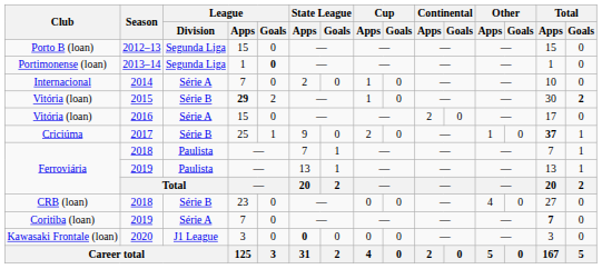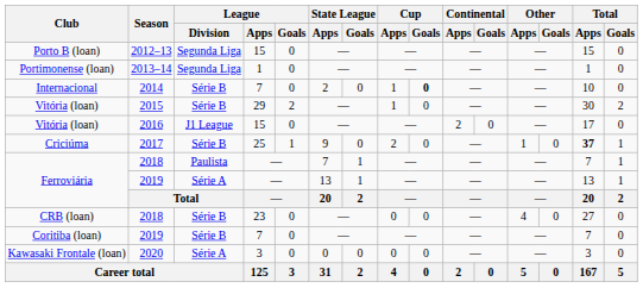 <table class="wikitable" style="text-align:center;">
 <tr>
 <th rowspan="2">Club</th>
 <th rowspan="2">Season</th>
 <th colspan="3">League</th>
 <th colspan="2">State League</th>
 <th colspan="2">Cup</th>
 <th colspan="2">Continental</th>
 <th colspan="2">Other</th>
 <th colspan="2">Total</th>
 </tr>
 <tr>
 <th>Division</th>
 <th>Apps</th>
 <th>Goals</th>
 <th>Apps</th>
 <th>Goals</th>
 <th>Apps</th>
 <th>Goals</th>
 <th>Apps</th>
 <th>Goals</th>
 <th>Apps</th>
 <th>Goals</th>
 <th>Apps</th>
 <th>Goals</th>
 </tr>
 <tr>
 <td><a href='#'>Porto B</a> (loan)</td>
 <td><a href='#'>2012–13</a></td>
 <td><a href='#'>Segunda Liga</a></td>
 <td>15</td>
 <td>0</td>
 <td colspan=2>—</td>
 <td colspan=2>—</td>
 <td colspan=2>—</td>
 <td colspan=2>—</td>
 <td>15</td>
 <td>0</td>
 </tr>
 <tr>
 <td><a href='#'>Portimonense</a> (loan)</td>
 <td><a href='#'>2013–14</a></td>
 <td><a href='#'>Segunda Liga</a></td>
 <td>1</td>
-<td><strong>0</strong></td>
+<td>0</td>
 <td colspan=2>—</td>
 <td colspan=2>—</td>
 <td colspan=2>—</td>
 <td colspan=2>—</td>
 <td>1</td>
 <td>0</td>
 </tr>
 <tr>
 <td><a href='#'>Internacional</a></td>
 <td><a href='#'>2014</a></td>
-<td><a href='#'>Série A</a></td>
+<td><a href='#'>Série B</a></td>
 <td>7</td>
 <td>0</td>
 <td>2</td>
 <td>0</td>
 <td>1</td>
-<td>0</td>
+<td><strong>0</strong></td>
 <td colspan=2>—</td>
 <td colspan=2>—</td>
 <td>10</td>
 <td>0</td>
 </tr>
 <tr>
 <td><a href='#'>Vitória</a> (loan)</td>
 <td><a href='#'>2015</a></td>
 <td><a href='#'>Série B</a></td>
-<td><strong>29</strong></td>
+<td>29</td>
 <td>2</td>
 <td colspan=2>—</td>
 <td>1</td>
 <td>0</td>
 <td colspan=2>—</td>
 <td colspan=2>—</td>
 <td>30</td>
-<td><strong>2</strong></td>
+<td>2</td>
 </tr>
 <tr>
 <td><a href='#'>Vitória</a> (loan)</td>
 <td><a href='#'>2016</a></td>
-<td><a href='#'>Série A</a></td>
+<td><a href='#'>J1 League</a></td>
 <td>15</td>
 <td>0</td>
 <td colspan=2>—</td>
 <td colspan=2>—</td>
 <td>2</td>
 <td>0</td>
 <td colspan=2>—</td>
 <td>17</td>
 <td>0</td>
 </tr>
 <tr>
 <td><a href='#'>Criciúma</a></td>
 <td><a href='#'>2017</a></td>
 <td><a href='#'>Série B</a></td>
 <td>25</td>
 <td>1</td>
 <td>9</td>
 <td>0</td>
 <td>2</td>
 <td>0</td>
 <td colspan=2>—</td>
 <td>1</td>
 <td>0</td>
 <td><strong>37</strong></td>
 <td>1</td>
 </tr>
 <tr>
 <td rowspan="3"><a href='#'>Ferroviária</a></td>
 <td><a href='#'>2018</a></td>
 <td><a href='#'>Paulista</a></td>
 <td colspan="2">—</td>
 <td>7</td>
 <td>1</td>
 <td colspan=2>—</td>
 <td colspan=2>—</td>
 <td colspan=2>—</td>
 <td>7</td>
 <td>1</td>
 </tr>
 <tr>
 <td><a href='#'>2019</a></td>
-<td><a href='#'>Paulista</a></td>
+<td><a href='#'>Série A</a></td>
 <td colspan="2">—</td>
 <td>13</td>
 <td>1</td>
 <td colspan=2>—</td>
 <td colspan=2>—</td>
 <td colspan=2>—</td>
 <td>13</td>
 <td>1</td>
 </tr>
 <tr>
 <th colspan="2">Total</th>
 <th colspan="2">—</th>
 <th>20</th>
 <th>2</th>
 <th colspan=2>—</th>
 <th colspan=2>—</th>
 <th colspan=2>—</th>
 <th>20</th>
 <th>2</th>
 </tr>
 <tr>
 <td><a href='#'>CRB</a> (loan)</td>
 <td><a href='#'>2018</a></td>
 <td><a href='#'>Série B</a></td>
 <td>23</td>
 <td>0</td>
 <td colspan=2>—</td>
 <td>0</td>
 <td>0</td>
 <td colspan=2>—</td>
 <td>4</td>
 <td>0</td>
 <td>27</td>
 <td>0</td>
 </tr>
 <tr>
 <td><a href='#'>Coritiba</a> (loan)</td>
 <td><a href='#'>2019</a></td>
-<td><a href='#'>Série A</a></td>
+<td><a href='#'>Série B</a></td>
 <td>7</td>
 <td>0</td>
 <td colspan=2>—</td>
 <td colspan=2>—</td>
 <td colspan=2>—</td>
 <td colspan=2>—</td>
-<td><strong>7</strong></td>
+<td>7</td>
 <td>0</td>
 </tr>
 <tr>
 <td><a href='#'>Kawasaki Frontale</a> (loan)</td>
 <td><a href='#'>2020</a></td>
-<td><a href='#'>J1 League</a></td>
+<td><a href='#'>Série A</a></td>
 <td>3</td>
 <td>0</td>
-<td><strong>0</strong></td>
+<td>0</td>
 <td>0</td>
 <td>0</td>
 <td>0</td>
 <td colspan=2>—</td>
 <td colspan=2>—</td>
 <td>3</td>
 <td>0</td>
 </tr>
 <tr>
 <th colspan="3">Career total</th>
 <th>125</th>
 <th>3</th>
 <th>31</th>
 <th>2</th>
 <th>4</th>
 <th>0</th>
 <th>2</th>
 <th>0</th>
 <th>5</th>
 <th>0</th>
 <th>167</th>
 <th>5</th>
 </tr>
 </table>
